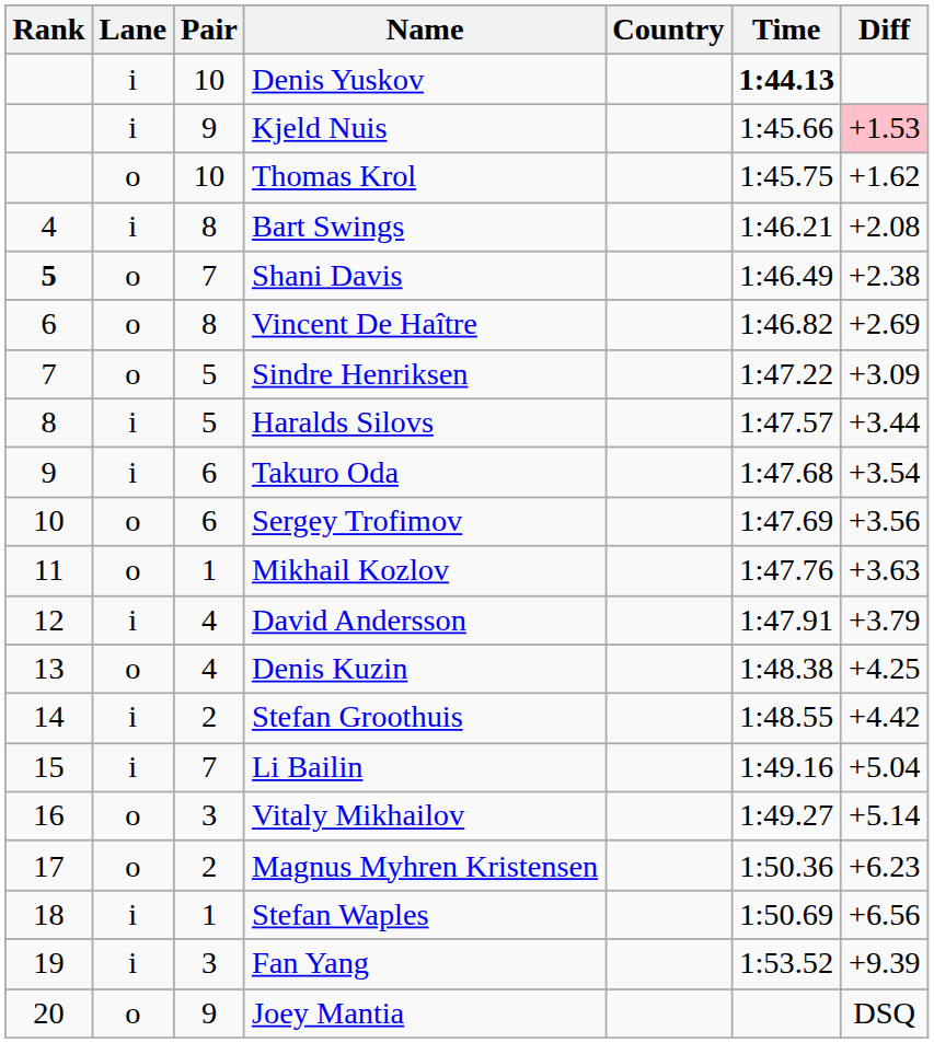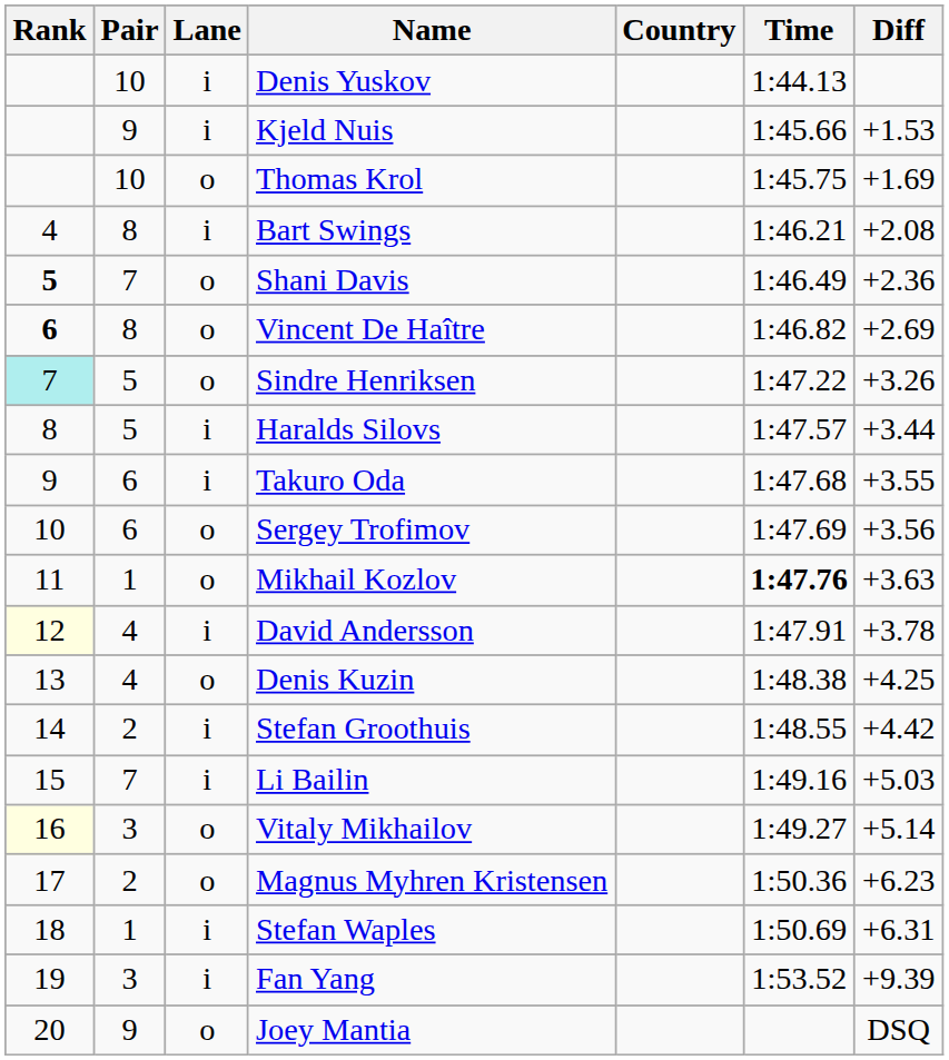 <table class="wikitable sortable" style="text-align:center">
 <tr>
 <th>Rank</th>
+<th>Pair</th>
 <th>Lane</th>
-<th>Pair</th>
 <th>Name</th>
 <th>Country</th>
 <th>Time</th>
 <th>Diff</th>
 </tr>
 <tr>
 <td></td>
+<td>10</td>
 <td>i</td>
-<td>10</td>
 <td align=left><a href='#'>Denis Yuskov</a></td>
 <td align=left></td>
-<td><strong>1:44.13</strong></td>
+<td>1:44.13</td>
 <td></td>
 </tr>
 <tr>
 <td></td>
+<td>9</td>
 <td>i</td>
-<td>9</td>
 <td align=left><a href='#'>Kjeld Nuis</a></td>
 <td align=left></td>
 <td>1:45.66</td>
-<td style="background: pink;">+1.53</td>
+<td>+1.53</td>
 </tr>
 <tr>
 <td></td>
+<td>10</td>
 <td>o</td>
-<td>10</td>
 <td align=left><a href='#'>Thomas Krol</a></td>
 <td align=left></td>
 <td>1:45.75</td>
-<td>+1.62</td>
+<td>+1.69</td>
 </tr>
 <tr>
 <td>4</td>
+<td>8</td>
 <td>i</td>
-<td>8</td>
 <td align=left><a href='#'>Bart Swings</a></td>
 <td align=left></td>
 <td>1:46.21</td>
 <td>+2.08</td>
 </tr>
 <tr>
 <td><strong>5</strong></td>
+<td>7</td>
 <td>o</td>
-<td>7</td>
 <td align=left><a href='#'>Shani Davis</a></td>
 <td align=left></td>
 <td>1:46.49</td>
-<td>+2.38</td>
+<td>+2.36</td>
 </tr>
 <tr>
-<td>6</td>
+<td><strong>6</strong></td>
+<td>8</td>
 <td>o</td>
-<td>8</td>
 <td align=left><a href='#'>Vincent De Haître</a></td>
 <td align=left></td>
 <td>1:46.82</td>
 <td>+2.69</td>
 </tr>
 <tr>
-<td>7</td>
+<td style="background: paleturquoise;">7</td>
+<td>5</td>
 <td>o</td>
-<td>5</td>
 <td align=left><a href='#'>Sindre Henriksen</a></td>
 <td align=left></td>
 <td>1:47.22</td>
-<td>+3.09</td>
+<td>+3.26</td>
 </tr>
 <tr>
 <td>8</td>
+<td>5</td>
 <td>i</td>
-<td>5</td>
 <td align=left><a href='#'>Haralds Silovs</a></td>
 <td align=left></td>
 <td>1:47.57</td>
 <td>+3.44</td>
 </tr>
 <tr>
 <td>9</td>
+<td>6</td>
 <td>i</td>
-<td>6</td>
 <td align=left><a href='#'>Takuro Oda</a></td>
 <td align=left></td>
 <td>1:47.68</td>
-<td>+3.54</td>
+<td>+3.55</td>
 </tr>
 <tr>
 <td>10</td>
+<td>6</td>
 <td>o</td>
-<td>6</td>
 <td align=left><a href='#'>Sergey Trofimov</a></td>
 <td align=left></td>
 <td>1:47.69</td>
 <td>+3.56</td>
 </tr>
 <tr>
 <td>11</td>
+<td>1</td>
 <td>o</td>
-<td>1</td>
 <td align=left><a href='#'>Mikhail Kozlov</a></td>
 <td align=left></td>
-<td>1:47.76</td>
+<td><strong>1:47.76</strong></td>
 <td>+3.63</td>
 </tr>
 <tr>
-<td>12</td>
+<td style="background: lightyellow;">12</td>
+<td>4</td>
 <td>i</td>
-<td>4</td>
 <td align=left><a href='#'>David Andersson</a></td>
 <td align=left></td>
 <td>1:47.91</td>
-<td>+3.79</td>
+<td>+3.78</td>
 </tr>
 <tr>
 <td>13</td>
+<td>4</td>
 <td>o</td>
-<td>4</td>
 <td align=left><a href='#'>Denis Kuzin</a></td>
 <td align=left></td>
 <td>1:48.38</td>
 <td>+4.25</td>
 </tr>
 <tr>
 <td>14</td>
+<td>2</td>
 <td>i</td>
-<td>2</td>
 <td align=left><a href='#'>Stefan Groothuis</a></td>
 <td align=left></td>
 <td>1:48.55</td>
 <td>+4.42</td>
 </tr>
 <tr>
 <td>15</td>
+<td>7</td>
 <td>i</td>
-<td>7</td>
 <td align=left><a href='#'>Li Bailin</a></td>
 <td align=left></td>
 <td>1:49.16</td>
-<td>+5.04</td>
+<td>+5.03</td>
 </tr>
 <tr>
-<td>16</td>
+<td style="background: lightyellow;">16</td>
+<td>3</td>
 <td>o</td>
-<td>3</td>
 <td align=left><a href='#'>Vitaly Mikhailov</a></td>
 <td align=left></td>
 <td>1:49.27</td>
 <td>+5.14</td>
 </tr>
 <tr>
 <td>17</td>
+<td>2</td>
 <td>o</td>
-<td>2</td>
 <td align=left><a href='#'>Magnus Myhren Kristensen</a></td>
 <td align=left></td>
 <td>1:50.36</td>
 <td>+6.23</td>
 </tr>
 <tr>
 <td>18</td>
+<td>1</td>
 <td>i</td>
-<td>1</td>
 <td align=left><a href='#'>Stefan Waples</a></td>
 <td align=left></td>
 <td>1:50.69</td>
-<td>+6.56</td>
+<td>+6.31</td>
 </tr>
 <tr>
 <td>19</td>
+<td>3</td>
 <td>i</td>
-<td>3</td>
 <td align=left><a href='#'>Fan Yang</a></td>
 <td align=left></td>
 <td>1:53.52</td>
 <td>+9.39</td>
 </tr>
 <tr>
 <td>20</td>
+<td>9</td>
 <td>o</td>
-<td>9</td>
 <td align=left><a href='#'>Joey Mantia</a></td>
 <td align=left></td>
 <td></td>
 <td>DSQ</td>
 </tr>
 </table>
